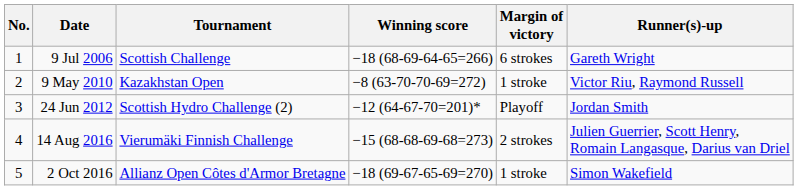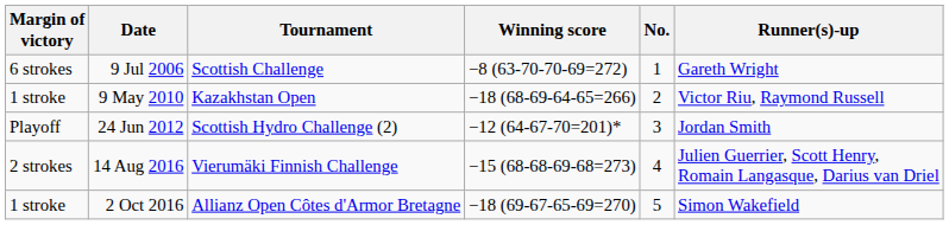 <table class="wikitable" style="font-size:95%;">
 <tr>
-<th>No.</th>
+<th>Margin of<br>victory</th>
 <th>Date</th>
 <th>Tournament</th>
 <th>Winning score</th>
-<th>Margin of<br>victory</th>
+<th>No.</th>
 <th>Runner(s)-up</th>
 </tr>
 <tr>
-<td align=center>1</td>
+<td>6 strokes</td>
 <td align=right>9 Jul <a href='#'>2006</a></td>
 <td><a href='#'>Scottish Challenge</a></td>
-<td>−18 (68-69-64-65=266)</td>
-<td>6 strokes</td>
+<td>−8 (63-70-70-69=272)</td>
+<td align=center>1</td>
 <td> <a href='#'>Gareth Wright</a></td>
 </tr>
 <tr>
-<td align=center>2</td>
+<td>1 stroke</td>
 <td align=right>9 May <a href='#'>2010</a></td>
 <td><a href='#'>Kazakhstan Open</a></td>
-<td>−8 (63-70-70-69=272)</td>
-<td>1 stroke</td>
+<td>−18 (68-69-64-65=266)</td>
+<td align=center>2</td>
 <td> <a href='#'>Victor Riu</a>,  <a href='#'>Raymond Russell</a></td>
 </tr>
 <tr>
-<td align=center>3</td>
+<td>Playoff</td>
 <td align=right>24 Jun <a href='#'>2012</a></td>
 <td><a href='#'>Scottish Hydro Challenge</a> (2)</td>
 <td>−12 (64-67-70=201)*</td>
-<td>Playoff</td>
+<td align=center>3</td>
 <td> <a href='#'>Jordan Smith</a></td>
 </tr>
 <tr>
-<td align=center>4</td>
+<td>2 strokes</td>
 <td align=right>14 Aug <a href='#'>2016</a></td>
 <td><a href='#'>Vierumäki Finnish Challenge</a></td>
 <td>−15 (68-68-69-68=273)</td>
-<td>2 strokes</td>
+<td align=center>4</td>
 <td> <a href='#'>Julien Guerrier</a>,  <a href='#'>Scott Henry</a>,<br> <a href='#'>Romain Langasque</a>,  <a href='#'>Darius van Driel</a></td>
 </tr>
 <tr>
-<td align=center>5</td>
+<td>1 stroke</td>
 <td align=right>2 Oct 2016</td>
 <td><a href='#'>Allianz Open Côtes d'Armor Bretagne</a></td>
 <td>−18 (69-67-65-69=270)</td>
-<td>1 stroke</td>
+<td align=center>5</td>
 <td> <a href='#'>Simon Wakefield</a></td>
 </tr>
 </table>
